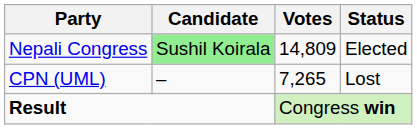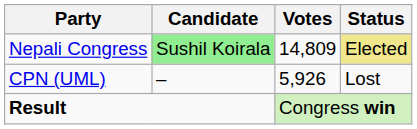 <table class="wikitable">
 <tr>
 <th>Party</th>
 <th>Candidate</th>
 <th>Votes</th>
 <th>Status</th>
 </tr>
 <tr>
 <td><a href='#'>Nepali Congress</a></td>
 <td style="background: lightgreen;">Sushil Koirala</td>
 <td>14,809</td>
-<td>Elected</td>
+<td style="background: khaki;">Elected</td>
 </tr>
 <tr>
 <td><a href='#'>CPN (UML)</a></td>
 <td>–</td>
-<td>7,265</td>
+<td>5,926</td>
 <td>Lost</td>
 </tr>
 <tr>
 <td colspan="2"><strong>Result</strong></td>
 <td colspan="2" bgcolor="#d0f0c0">Congress <strong>win</strong></td>
 </tr>
 </table>
